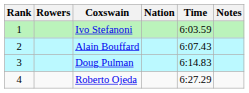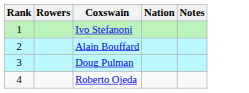 <table class="wikitable sortable" style="text-align:center">
 <tr>
 <th>Rank</th>
 <th>Rowers</th>
 <th>Coxswain</th>
 <th>Nation</th>
-<th>Time</th>
 <th>Notes</th>
 </tr>
 <tr bgcolor=bbf3bb>
 <td>1</td>
 <td align=left></td>
 <td align=left><a href='#'>Ivo Stefanoni</a></td>
 <td align=left></td>
-<td>6:03.59</td>
 <td></td>
 </tr>
 <tr bgcolor=bbf9ff>
 <td>2</td>
 <td align=left></td>
 <td align=left><a href='#'>Alain Bouffard</a></td>
 <td align=left></td>
-<td>6:07.43</td>
 <td></td>
 </tr>
 <tr bgcolor=bbf9ff>
 <td>3</td>
 <td align=left></td>
 <td align=left><a href='#'>Doug Pulman</a></td>
 <td align=left></td>
-<td>6:14.83</td>
 <td></td>
 </tr>
 <tr>
 <td>4</td>
 <td align=left></td>
 <td align=left><a href='#'>Roberto Ojeda</a></td>
 <td align=left></td>
-<td>6:27.29</td>
 <td></td>
 </tr>
 </table>
